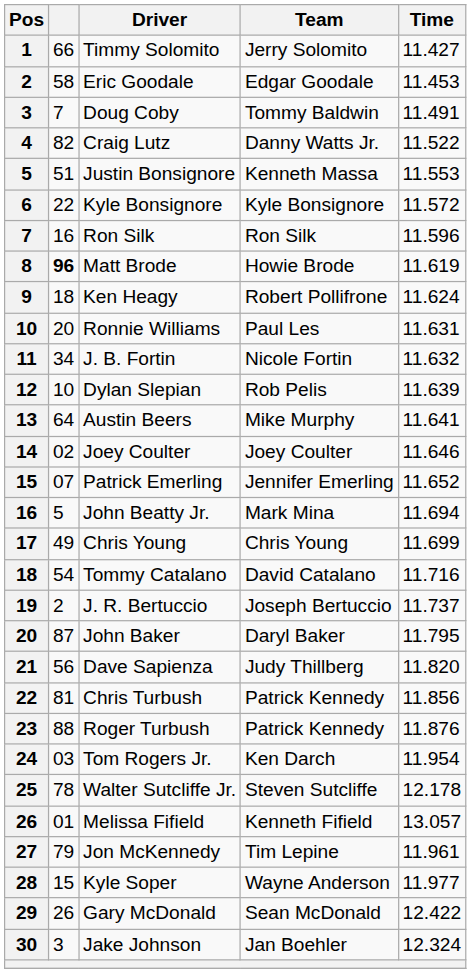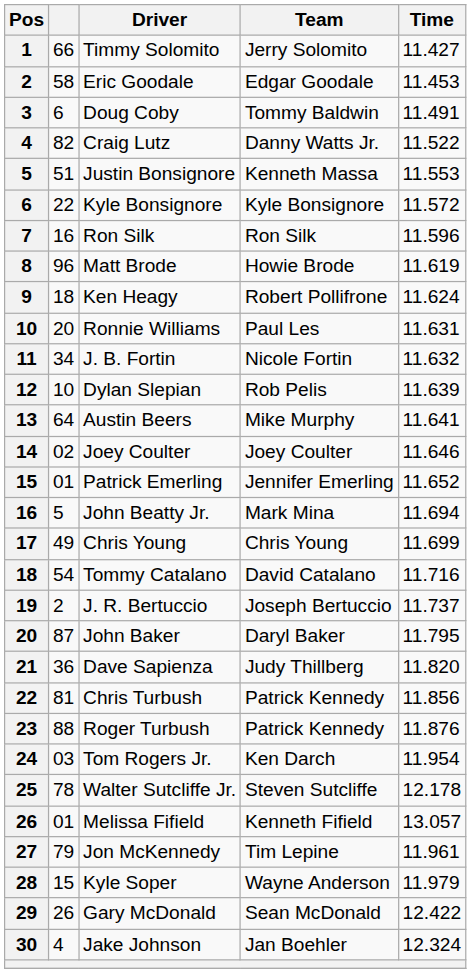 <table class="wikitable" style="font-size:98%">
 <tr>
 <th>Pos</th>
 <th></th>
 <th>Driver</th>
 <th>Team</th>
 <th>Time</th>
 </tr>
 <tr>
 <th>1</th>
 <td>66</td>
 <td>Timmy Solomito</td>
 <td>Jerry Solomito</td>
 <td>11.427</td>
 </tr>
 <tr>
 <th>2</th>
 <td>58</td>
 <td>Eric Goodale</td>
 <td>Edgar Goodale</td>
 <td>11.453</td>
 </tr>
 <tr>
 <th>3</th>
-<td>7</td>
+<td>6</td>
 <td>Doug Coby</td>
 <td>Tommy Baldwin</td>
 <td>11.491</td>
 </tr>
 <tr>
 <th>4</th>
 <td>82</td>
 <td>Craig Lutz</td>
 <td>Danny Watts Jr.</td>
 <td>11.522</td>
 </tr>
 <tr>
 <th>5</th>
 <td>51</td>
 <td>Justin Bonsignore</td>
 <td>Kenneth Massa</td>
 <td>11.553</td>
 </tr>
 <tr>
 <th>6</th>
 <td>22</td>
 <td>Kyle Bonsignore</td>
 <td>Kyle Bonsignore</td>
 <td>11.572</td>
 </tr>
 <tr>
 <th>7</th>
 <td>16</td>
 <td>Ron Silk</td>
 <td>Ron Silk</td>
 <td>11.596</td>
 </tr>
 <tr>
 <th>8</th>
-<td><strong>96</strong></td>
+<td>96</td>
 <td>Matt Brode</td>
 <td>Howie Brode</td>
 <td>11.619</td>
 </tr>
 <tr>
 <th>9</th>
 <td>18</td>
 <td>Ken Heagy</td>
 <td>Robert Pollifrone</td>
 <td>11.624</td>
 </tr>
 <tr>
 <th>10</th>
 <td>20</td>
 <td>Ronnie Williams</td>
 <td>Paul Les</td>
 <td>11.631</td>
 </tr>
 <tr>
 <th>11</th>
 <td>34</td>
 <td>J. B. Fortin</td>
 <td>Nicole Fortin</td>
 <td>11.632</td>
 </tr>
 <tr>
 <th>12</th>
 <td>10</td>
 <td>Dylan Slepian</td>
 <td>Rob Pelis</td>
 <td>11.639</td>
 </tr>
 <tr>
 <th>13</th>
 <td>64</td>
 <td>Austin Beers</td>
 <td>Mike Murphy</td>
 <td>11.641</td>
 </tr>
 <tr>
 <th>14</th>
 <td>02</td>
 <td>Joey Coulter</td>
 <td>Joey Coulter</td>
 <td>11.646</td>
 </tr>
 <tr>
 <th>15</th>
-<td>07</td>
+<td>01</td>
 <td>Patrick Emerling</td>
 <td>Jennifer Emerling</td>
 <td>11.652</td>
 </tr>
 <tr>
 <th>16</th>
 <td>5</td>
 <td>John Beatty Jr.</td>
 <td>Mark Mina</td>
 <td>11.694</td>
 </tr>
 <tr>
 <th>17</th>
 <td>49</td>
 <td>Chris Young</td>
 <td>Chris Young</td>
 <td>11.699</td>
 </tr>
 <tr>
 <th>18</th>
 <td>54</td>
 <td>Tommy Catalano</td>
 <td>David Catalano</td>
 <td>11.716</td>
 </tr>
 <tr>
 <th>19</th>
 <td>2</td>
 <td>J. R. Bertuccio</td>
 <td>Joseph Bertuccio</td>
 <td>11.737</td>
 </tr>
 <tr>
 <th>20</th>
 <td>87</td>
 <td>John Baker</td>
 <td>Daryl Baker</td>
 <td>11.795</td>
 </tr>
 <tr>
 <th>21</th>
-<td>56</td>
+<td>36</td>
 <td>Dave Sapienza</td>
 <td>Judy Thillberg</td>
 <td>11.820</td>
 </tr>
 <tr>
 <th>22</th>
 <td>81</td>
 <td>Chris Turbush</td>
 <td>Patrick Kennedy</td>
 <td>11.856</td>
 </tr>
 <tr>
 <th>23</th>
 <td>88</td>
 <td>Roger Turbush</td>
 <td>Patrick Kennedy</td>
 <td>11.876</td>
 </tr>
 <tr>
 <th>24</th>
 <td>03</td>
 <td>Tom Rogers Jr.</td>
 <td>Ken Darch</td>
 <td>11.954</td>
 </tr>
 <tr>
 <th>25</th>
 <td>78</td>
 <td>Walter Sutcliffe Jr.</td>
 <td>Steven Sutcliffe</td>
 <td>12.178</td>
 </tr>
 <tr>
 <th>26</th>
 <td>01</td>
 <td>Melissa Fifield</td>
 <td>Kenneth Fifield</td>
 <td>13.057</td>
 </tr>
 <tr>
 <th>27</th>
 <td>79</td>
 <td>Jon McKennedy</td>
 <td>Tim Lepine</td>
 <td>11.961</td>
 </tr>
 <tr>
 <th>28</th>
 <td>15</td>
 <td>Kyle Soper</td>
 <td>Wayne Anderson</td>
-<td>11.977</td>
+<td>11.979</td>
 </tr>
 <tr>
 <th>29</th>
 <td>26</td>
 <td>Gary McDonald</td>
 <td>Sean McDonald</td>
 <td>12.422</td>
 </tr>
 <tr>
 <th>30</th>
-<td>3</td>
+<td>4</td>
 <td>Jake Johnson</td>
 <td>Jan Boehler</td>
 <td>12.324</td>
 </tr>
 <tr>
 <th colspan="6"></th>
 </tr>
 <tr>
 </tr>
 </table>
